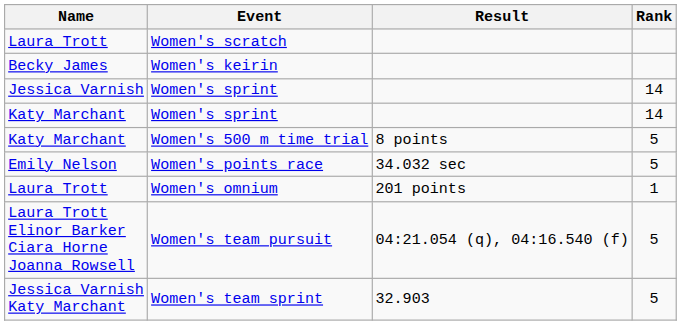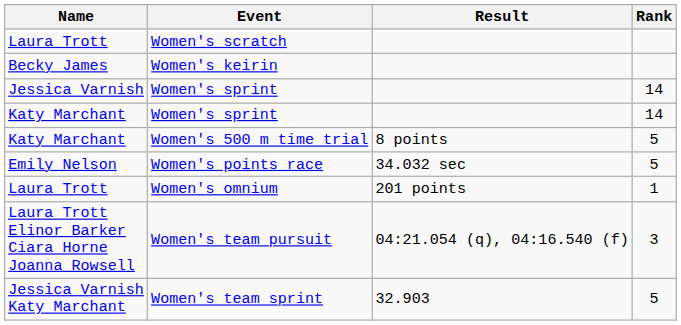 <table class="wikitable sortable">
 <tr>
 <th>Name</th>
 <th>Event</th>
 <th>Result</th>
 <th>Rank</th>
 </tr>
 <tr>
 <td><a href='#'>Laura Trott</a></td>
 <td><a href='#'>Women's scratch</a></td>
 <td></td>
 <td align=center></td>
 </tr>
 <tr>
 <td><a href='#'>Becky James</a></td>
 <td><a href='#'>Women's keirin</a></td>
 <td></td>
 <td align=center></td>
 </tr>
 <tr>
 <td><a href='#'>Jessica Varnish</a></td>
 <td><a href='#'>Women's sprint</a></td>
 <td></td>
 <td align=center>14</td>
 </tr>
 <tr>
 <td><a href='#'>Katy Marchant</a></td>
 <td><a href='#'>Women's sprint</a></td>
 <td></td>
 <td align=center>14</td>
 </tr>
 <tr>
 <td><a href='#'>Katy Marchant</a></td>
 <td><a href='#'>Women's 500 m time trial</a></td>
 <td>8 points</td>
 <td align=center>5</td>
 </tr>
 <tr>
 <td><a href='#'>Emily Nelson</a></td>
 <td><a href='#'>Women's points race</a></td>
 <td>34.032 sec</td>
 <td align=center>5</td>
 </tr>
 <tr>
 <td><a href='#'>Laura Trott</a></td>
 <td><a href='#'>Women's omnium</a></td>
 <td>201 points</td>
 <td align=center>1</td>
 </tr>
 <tr>
 <td><a href='#'>Laura Trott</a><br><a href='#'>Elinor Barker</a><br><a href='#'>Ciara Horne</a><br><a href='#'>Joanna Rowsell</a></td>
 <td><a href='#'>Women's team pursuit</a></td>
 <td>04:21.054 (q), 04:16.540 (f)</td>
-<td align=center>5</td>
+<td align=center>3</td>
 </tr>
 <tr>
 <td><a href='#'>Jessica Varnish</a><br><a href='#'>Katy Marchant</a></td>
 <td><a href='#'>Women's team sprint</a></td>
 <td>32.903</td>
 <td align=center>5</td>
 </tr>
 </table>
